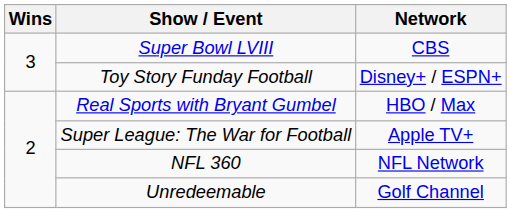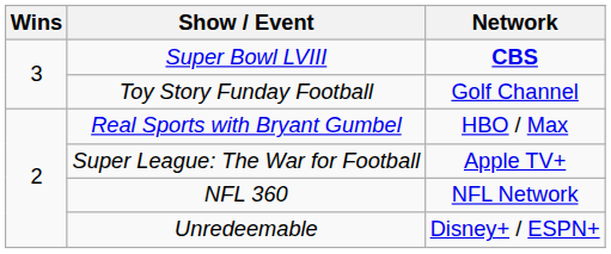 <table class="wikitable" style="text-align: center;">
 <tr>
 <th>Wins</th>
 <th>Show / Event</th>
 <th>Network</th>
 </tr>
 <tr>
 <td rowspan="2">3</td>
 <td><em><a href='#'>Super Bowl LVIII</a></em></td>
-<td><a href='#'>CBS</a></td>
+<td><strong><a href='#'>CBS</a></strong></td>
 </tr>
 <tr>
 <td><em>Toy Story Funday Football</em></td>
-<td><a href='#'>Disney+</a> / <a href='#'>ESPN+</a></td>
+<td><a href='#'>Golf Channel</a></td>
 </tr>
 <tr>
 <td rowspan="4">2</td>
 <td><em><a href='#'>Real Sports with Bryant Gumbel</a></em></td>
 <td><a href='#'>HBO</a> / <a href='#'>Max</a></td>
 </tr>
 <tr>
 <td><em>Super League: The War for Football</em></td>
 <td><a href='#'>Apple TV+</a></td>
 </tr>
 <tr>
 <td><em>NFL 360</em></td>
 <td><a href='#'>NFL Network</a></td>
 </tr>
 <tr>
 <td><em>Unredeemable</em></td>
-<td><a href='#'>Golf Channel</a></td>
+<td><a href='#'>Disney+</a> / <a href='#'>ESPN+</a></td>
 </tr>
 </table>
